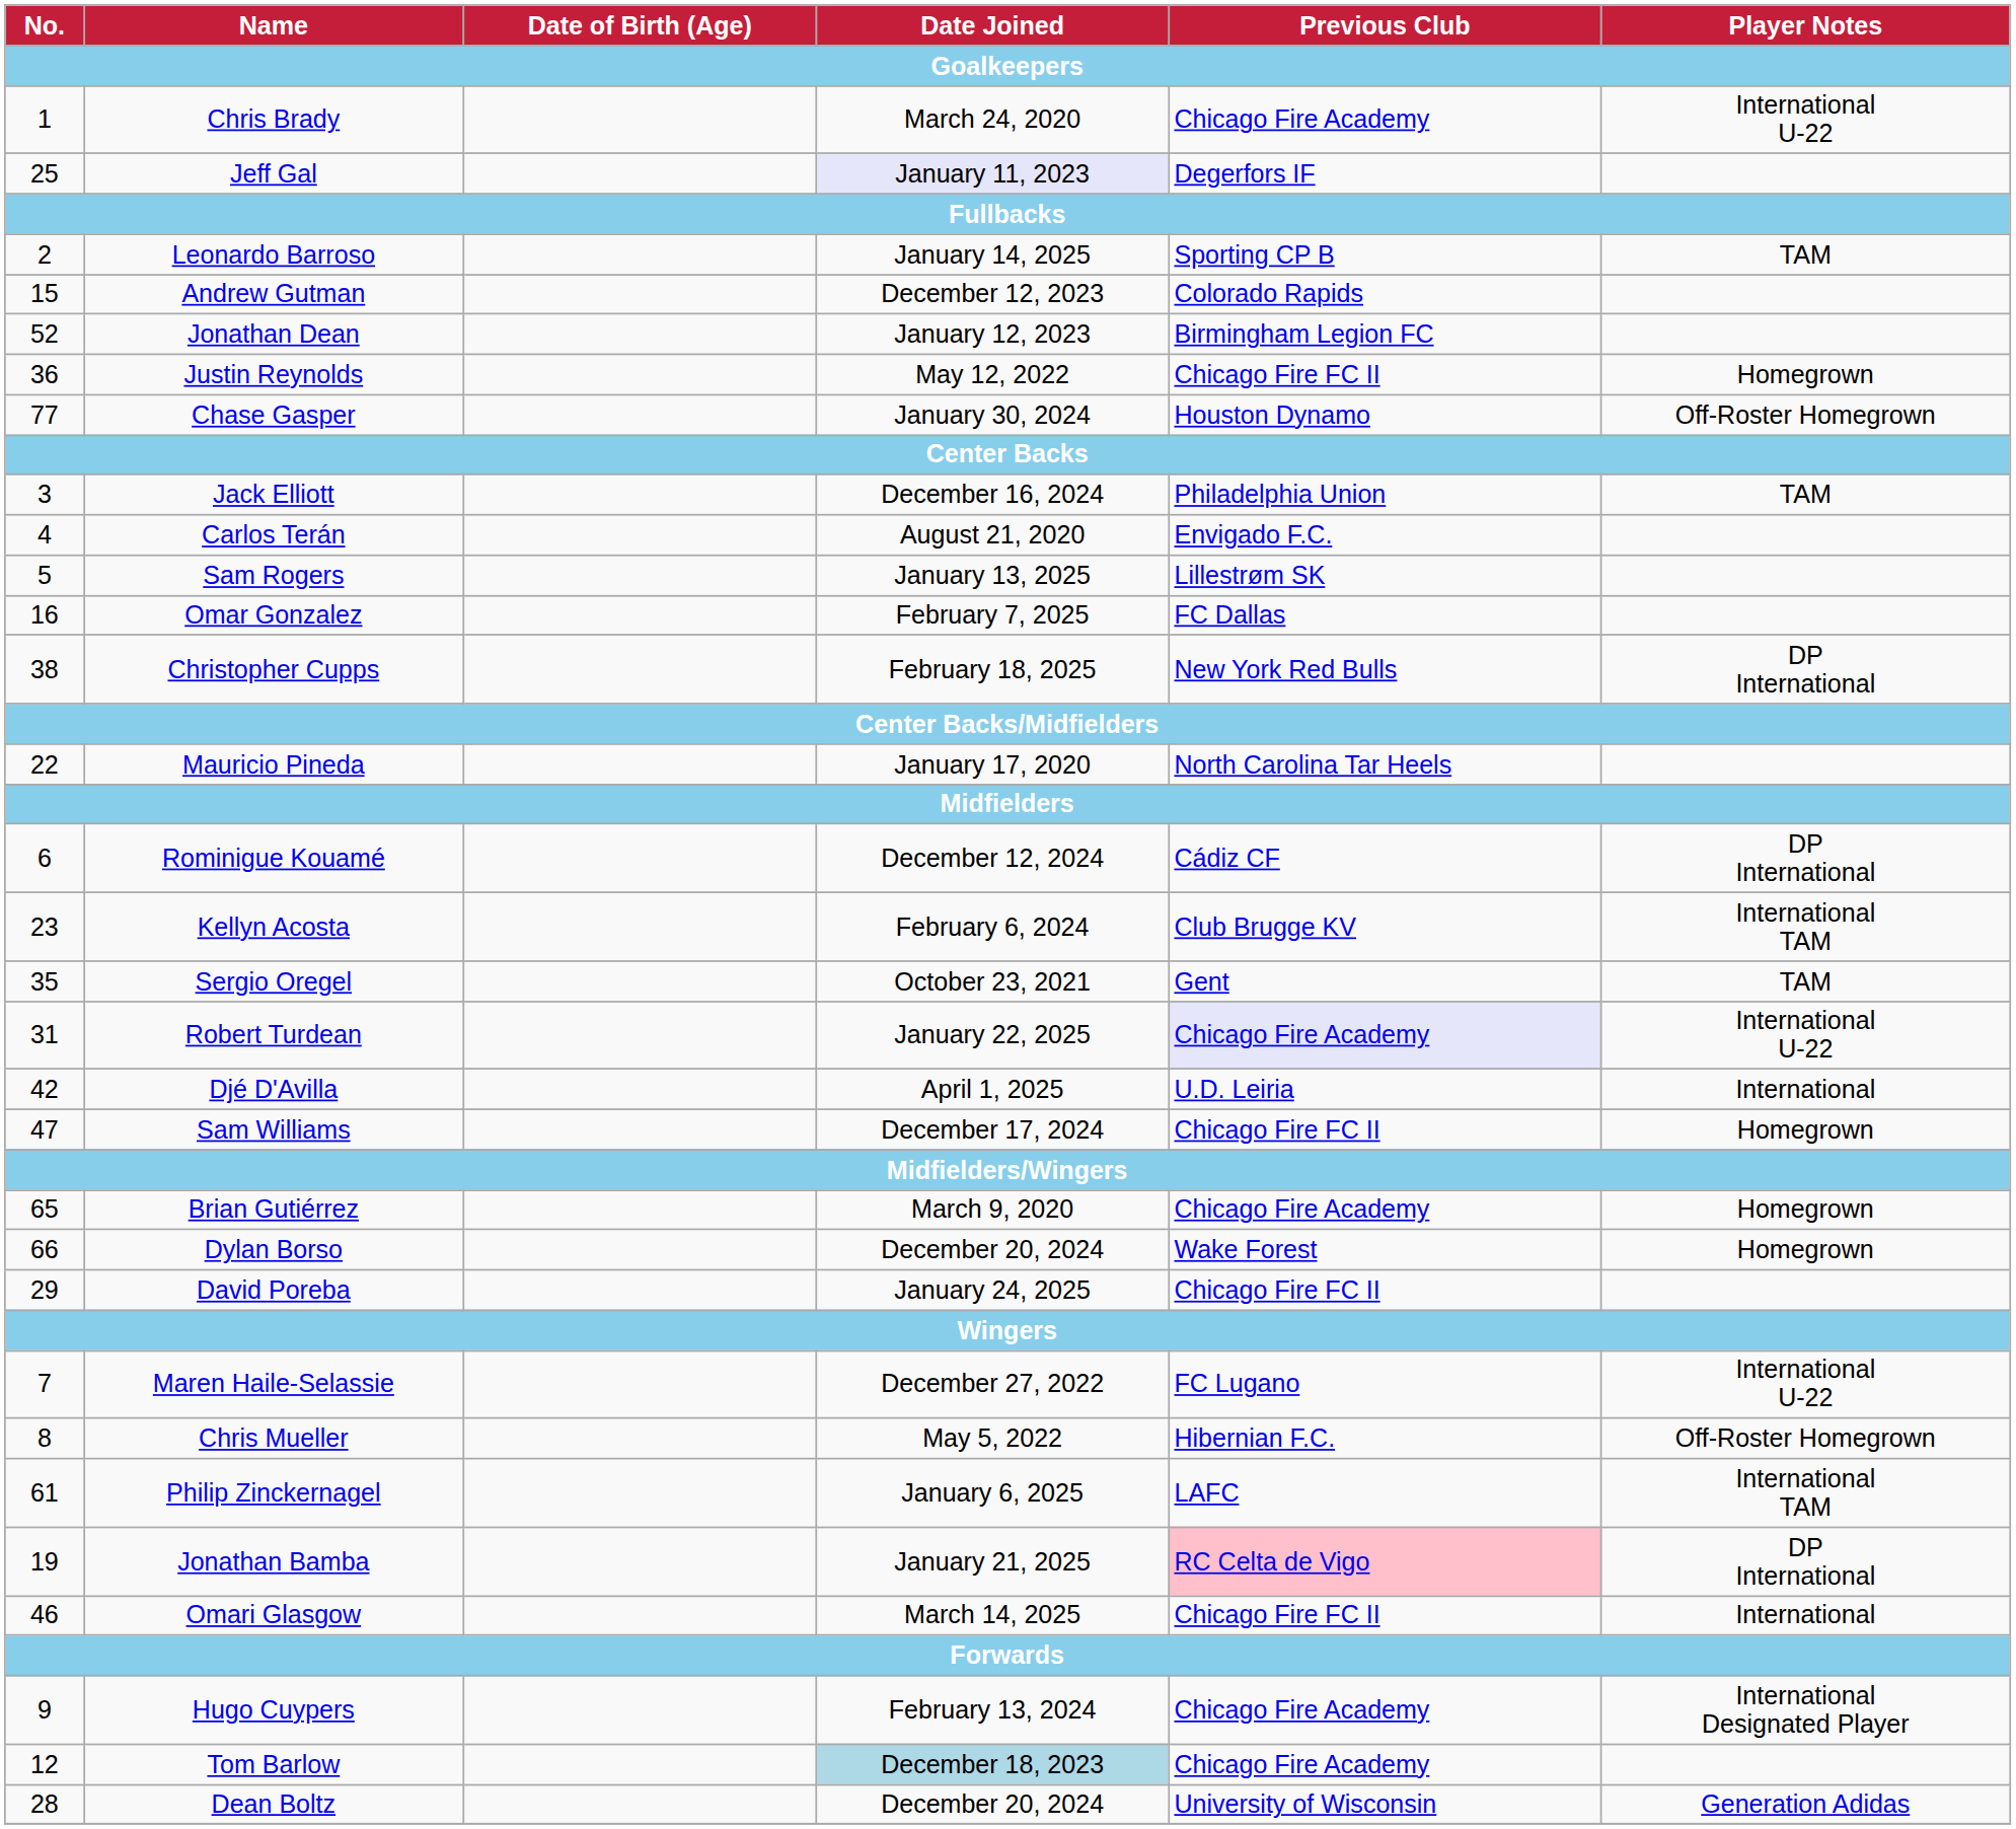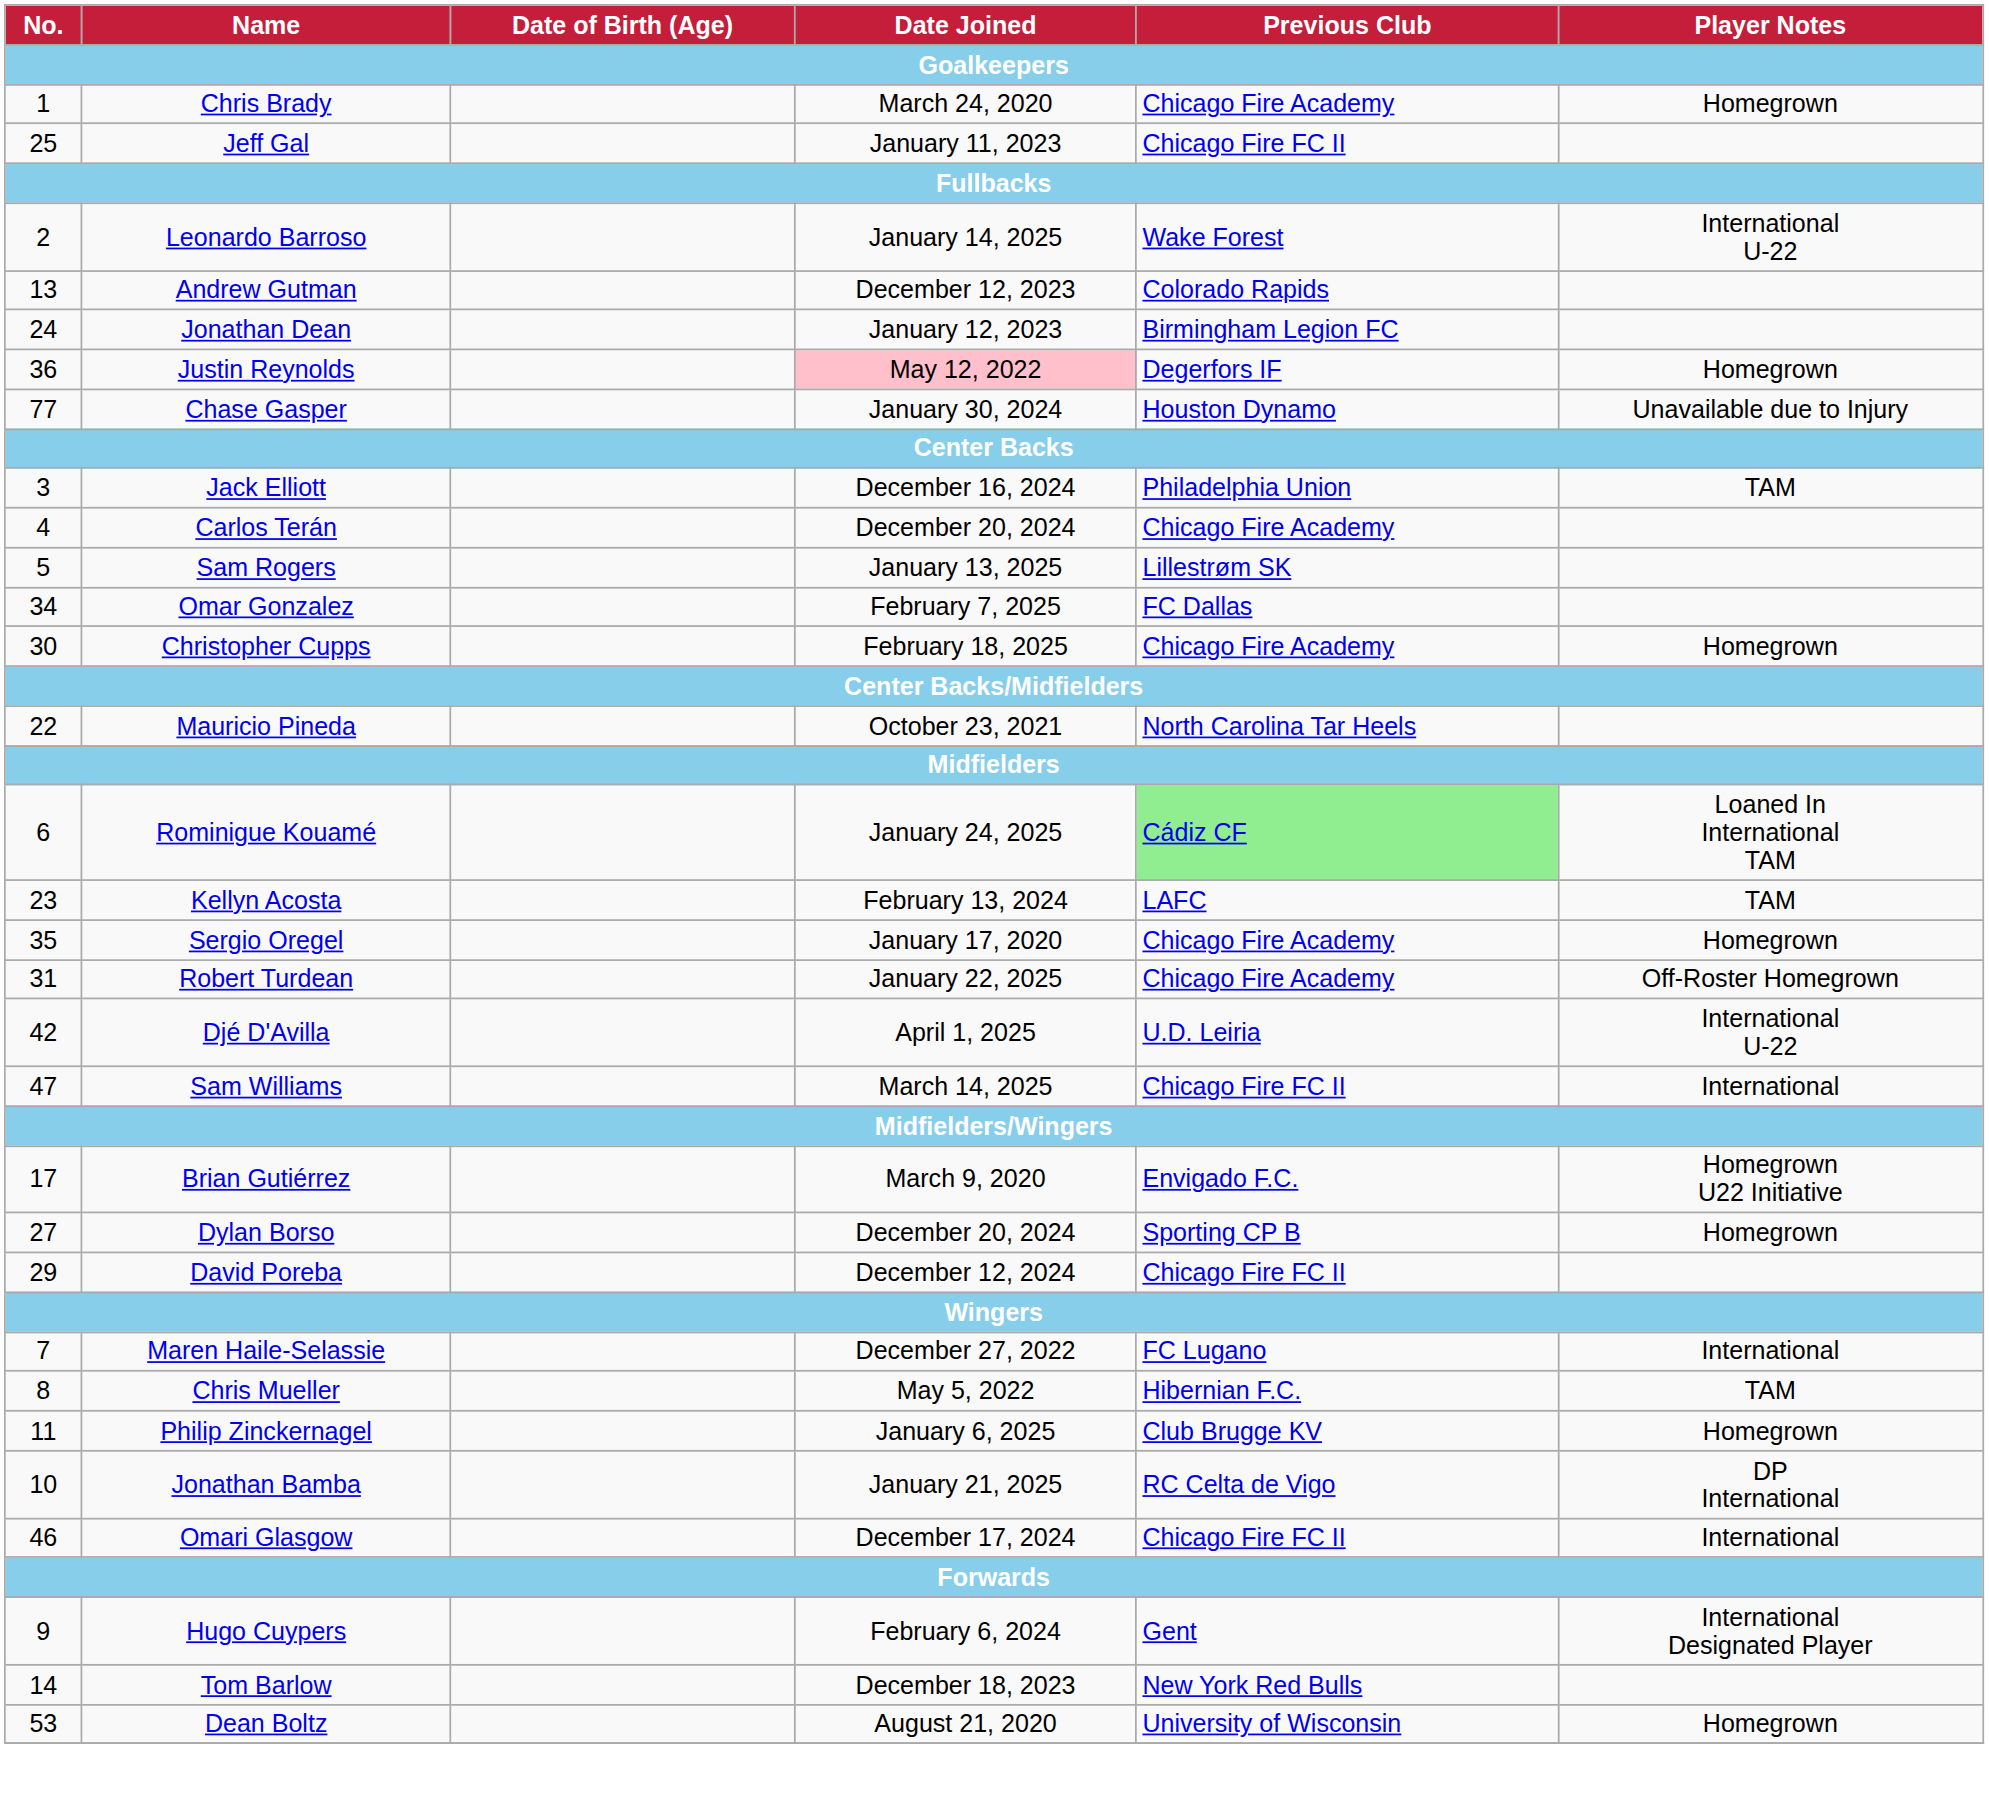 <table class="wikitable" style="text-align:center; font-size:90%; width:90%;">
 <tr>
 <th style="background:#C41E3A; color:white; text-align:center;">No.</th>
 <th style="background:#C41E3A; color:white; text-align:center;">Name</th>
 <th style="background:#C41E3A; color:white; text-align:center;">Date of Birth (Age)</th>
 <th style="background:#C41E3A; color:white; text-align:center;">Date Joined</th>
 <th style="background:#C41E3A; color:white; text-align:center;">Previous Club</th>
 <th style="background:#C41E3A; color:white; text-align:center;">Player Notes</th>
 </tr>
 <tr>
 <th colspan="7" style="background:#87CEEB; color:white; text-align:center;">Goalkeepers</th>
 </tr>
 <tr>
 <td>1</td>
 <td> <a href='#'>Chris Brady</a></td>
 <td></td>
 <td>March 24, 2020</td>
 <td align="left"> <a href='#'>Chicago Fire Academy</a></td>
-<td>International<br>U-22</td>
+<td>Homegrown</td>
 </tr>
 <tr>
 <td>25</td>
 <td> <a href='#'>Jeff Gal</a></td>
 <td></td>
-<td style="background: lavender;">January 11, 2023</td>
-<td align="left"> <a href='#'>Degerfors IF</a></td>
+<td>January 11, 2023</td>
+<td align="left"> <a href='#'>Chicago Fire FC II</a></td>
 <td></td>
 </tr>
 <tr>
 <th colspan="7" style="background:#87CEEB; color:white; text-align:center;">Fullbacks</th>
 </tr>
 <tr>
 <td>2</td>
 <td> <a href='#'>Leonardo Barroso</a></td>
 <td></td>
 <td>January 14, 2025</td>
-<td align="left"> <a href='#'>Sporting CP B</a></td>
-<td>TAM</td>
+<td align="left"> <a href='#'>Wake Forest</a></td>
+<td>International<br>U-22</td>
 </tr>
 <tr>
-<td>15</td>
+<td>13</td>
 <td> <a href='#'>Andrew Gutman</a></td>
 <td></td>
 <td>December 12, 2023</td>
 <td align="left"> <a href='#'>Colorado Rapids</a></td>
 <td></td>
 </tr>
 <tr>
-<td>52</td>
+<td>24</td>
 <td> <a href='#'>Jonathan Dean</a></td>
 <td></td>
 <td>January 12, 2023</td>
 <td align="left"> <a href='#'>Birmingham Legion FC</a></td>
 <td></td>
 </tr>
 <tr>
 <td>36</td>
 <td> <a href='#'>Justin Reynolds</a></td>
 <td></td>
-<td>May 12, 2022</td>
-<td align="left"> <a href='#'>Chicago Fire FC II</a></td>
+<td style="background: pink;">May 12, 2022</td>
+<td align="left"> <a href='#'>Degerfors IF</a></td>
 <td>Homegrown</td>
 </tr>
 <tr>
 <td>77</td>
 <td> <a href='#'>Chase Gasper</a></td>
 <td></td>
 <td>January 30, 2024</td>
 <td align="left"> <a href='#'>Houston Dynamo</a></td>
-<td>Off-Roster Homegrown</td>
+<td>Unavailable due to Injury</td>
 </tr>
 <tr>
 <th colspan="7" style="background:#87CEEB; color:white; text-align:center;">Center Backs</th>
 </tr>
 <tr>
 <td>3</td>
 <td> <a href='#'>Jack Elliott</a></td>
 <td></td>
 <td>December 16, 2024</td>
 <td align="left"> <a href='#'>Philadelphia Union</a></td>
 <td>TAM</td>
 </tr>
 <tr>
 <td>4</td>
 <td> <a href='#'>Carlos Terán</a></td>
 <td></td>
-<td>August 21, 2020</td>
-<td align="left"> <a href='#'>Envigado F.C.</a></td>
+<td>December 20, 2024</td>
+<td align="left"> <a href='#'>Chicago Fire Academy</a></td>
 <td></td>
 </tr>
 <tr>
 <td>5</td>
 <td> <a href='#'>Sam Rogers</a></td>
 <td></td>
 <td>January 13, 2025</td>
 <td align="left"> <a href='#'>Lillestrøm SK</a></td>
 <td></td>
 </tr>
 <tr>
-<td>16</td>
+<td>34</td>
 <td> <a href='#'>Omar Gonzalez</a></td>
 <td></td>
 <td>February 7, 2025</td>
 <td align="left"> <a href='#'>FC Dallas</a></td>
 <td></td>
 </tr>
 <tr>
-<td>38</td>
+<td>30</td>
 <td> <a href='#'>Christopher Cupps</a></td>
 <td></td>
 <td>February 18, 2025</td>
-<td align="left"> <a href='#'>New York Red Bulls</a></td>
-<td>DP<br>International</td>
+<td align="left"> <a href='#'>Chicago Fire Academy</a></td>
+<td>Homegrown</td>
 </tr>
 <tr>
 <th colspan="7" style="background:#87CEEB; color:white; text-align:center;">Center Backs/Midfielders</th>
 </tr>
 <tr>
 <td>22</td>
 <td> <a href='#'>Mauricio Pineda</a></td>
 <td></td>
-<td>January 17, 2020</td>
+<td>October 23, 2021</td>
 <td align="left"> <a href='#'>North Carolina Tar Heels</a></td>
 <td></td>
 </tr>
 <tr>
 <th colspan="7" style="background:#87CEEB; color:white; text-align:center;">Midfielders</th>
 </tr>
 <tr>
 <td>6</td>
 <td> <a href='#'>Rominigue Kouamé</a></td>
 <td></td>
-<td>December 12, 2024</td>
-<td align="left"> <a href='#'>Cádiz CF</a></td>
-<td>DP<br>International</td>
+<td>January 24, 2025</td>
+<td align="left" style="background: lightgreen;"> <a href='#'>Cádiz CF</a></td>
+<td>Loaned In<br>International<br>TAM</td>
 </tr>
 <tr>
 <td>23</td>
 <td> <a href='#'>Kellyn Acosta</a></td>
 <td></td>
-<td>February 6, 2024</td>
-<td align="left"> <a href='#'>Club Brugge KV</a></td>
-<td>International<br>TAM</td>
+<td>February 13, 2024</td>
+<td align="left"> <a href='#'>LAFC</a></td>
+<td>TAM</td>
 </tr>
 <tr>
 <td>35</td>
 <td> <a href='#'>Sergio Oregel</a></td>
 <td></td>
-<td>October 23, 2021</td>
-<td align="left"> <a href='#'>Gent</a></td>
-<td>TAM</td>
+<td>January 17, 2020</td>
+<td align="left"> <a href='#'>Chicago Fire Academy</a></td>
+<td>Homegrown</td>
 </tr>
 <tr>
 <td>31</td>
 <td> <a href='#'>Robert Turdean</a></td>
 <td></td>
 <td>January 22, 2025</td>
-<td align="left" style="background: lavender;"> <a href='#'>Chicago Fire Academy</a></td>
-<td>International<br>U-22</td>
+<td align="left"> <a href='#'>Chicago Fire Academy</a></td>
+<td>Off-Roster Homegrown</td>
 </tr>
 <tr>
 <td>42</td>
 <td> <a href='#'>Djé D'Avilla</a></td>
 <td></td>
 <td>April 1, 2025</td>
 <td align="left"> <a href='#'>U.D. Leiria</a></td>
-<td>International</td>
+<td>International<br>U-22</td>
 </tr>
 <tr>
 <td>47</td>
 <td> <a href='#'>Sam Williams</a></td>
 <td></td>
-<td>December 17, 2024</td>
+<td>March 14, 2025</td>
 <td align="left"> <a href='#'>Chicago Fire FC II</a></td>
-<td>Homegrown</td>
+<td>International</td>
 </tr>
 <tr>
 <th colspan="7" style="background:#87CEEB; color:white; text-align:center;">Midfielders/Wingers</th>
 </tr>
 <tr>
-<td>65</td>
+<td>17</td>
 <td> <a href='#'>Brian Gutiérrez</a></td>
 <td></td>
 <td>March 9, 2020</td>
-<td align="left"> <a href='#'>Chicago Fire Academy</a></td>
-<td>Homegrown</td>
+<td align="left"> <a href='#'>Envigado F.C.</a></td>
+<td>Homegrown<br>U22 Initiative</td>
 </tr>
 <tr>
-<td>66</td>
+<td>27</td>
 <td> <a href='#'>Dylan Borso</a></td>
 <td></td>
 <td>December 20, 2024</td>
-<td align="left"> <a href='#'>Wake Forest</a></td>
+<td align="left"> <a href='#'>Sporting CP B</a></td>
 <td>Homegrown</td>
 </tr>
 <tr>
 <td>29</td>
 <td> <a href='#'>David Poreba</a></td>
 <td></td>
-<td>January 24, 2025</td>
+<td>December 12, 2024</td>
 <td align="left"> <a href='#'>Chicago Fire FC II</a></td>
 <td></td>
 </tr>
 <tr>
 <th colspan="7" style="background:#87CEEB; color:white; text-align:center;">Wingers</th>
 </tr>
 <tr>
 <td>7</td>
 <td> <a href='#'>Maren Haile-Selassie</a></td>
 <td></td>
 <td>December 27, 2022</td>
 <td align="left"> <a href='#'>FC Lugano</a></td>
-<td>International<br>U-22</td>
+<td>International</td>
 </tr>
 <tr>
 <td>8</td>
 <td> <a href='#'>Chris Mueller</a></td>
 <td></td>
 <td>May 5, 2022</td>
 <td align="left"> <a href='#'>Hibernian F.C.</a></td>
-<td>Off-Roster Homegrown</td>
+<td>TAM</td>
 </tr>
 <tr>
-<td>61</td>
+<td>11</td>
 <td> <a href='#'>Philip Zinckernagel</a></td>
 <td></td>
 <td>January 6, 2025</td>
-<td align="left"> <a href='#'>LAFC</a></td>
-<td>International<br>TAM</td>
+<td align="left"> <a href='#'>Club Brugge KV</a></td>
+<td>Homegrown</td>
 </tr>
 <tr>
-<td>19</td>
+<td>10</td>
 <td> <a href='#'>Jonathan Bamba</a></td>
 <td></td>
 <td>January 21, 2025</td>
-<td align="left" style="background: pink;"> <a href='#'>RC Celta de Vigo</a></td>
+<td align="left"> <a href='#'>RC Celta de Vigo</a></td>
 <td>DP<br>International</td>
 </tr>
 <tr>
 <td>46</td>
 <td> <a href='#'>Omari Glasgow</a></td>
 <td></td>
-<td>March 14, 2025</td>
+<td>December 17, 2024</td>
 <td align="left"> <a href='#'>Chicago Fire FC II</a></td>
 <td>International</td>
 </tr>
 <tr>
 <th colspan="7" style="background:#87CEEB; color:white; text-align:center;">Forwards</th>
 </tr>
 <tr>
 <td>9</td>
 <td> <a href='#'>Hugo Cuypers</a></td>
 <td></td>
-<td>February 13, 2024</td>
-<td align="left"> <a href='#'>Chicago Fire Academy</a></td>
+<td>February 6, 2024</td>
+<td align="left"> <a href='#'>Gent</a></td>
 <td>International<br>Designated Player</td>
 </tr>
 <tr>
-<td>12</td>
+<td>14</td>
 <td> <a href='#'>Tom Barlow</a></td>
 <td></td>
-<td style="background: lightblue;">December 18, 2023</td>
-<td align="left"> <a href='#'>Chicago Fire Academy</a></td>
+<td>December 18, 2023</td>
+<td align="left"> <a href='#'>New York Red Bulls</a></td>
 <td></td>
 </tr>
 <tr>
-<td>28</td>
+<td>53</td>
 <td> <a href='#'>Dean Boltz</a></td>
 <td></td>
-<td>December 20, 2024</td>
+<td>August 21, 2020</td>
 <td align="left"> <a href='#'>University of Wisconsin</a></td>
-<td><a href='#'>Generation Adidas</a></td>
+<td>Homegrown</td>
 </tr>
 <tr>
 </tr>
 </table>
